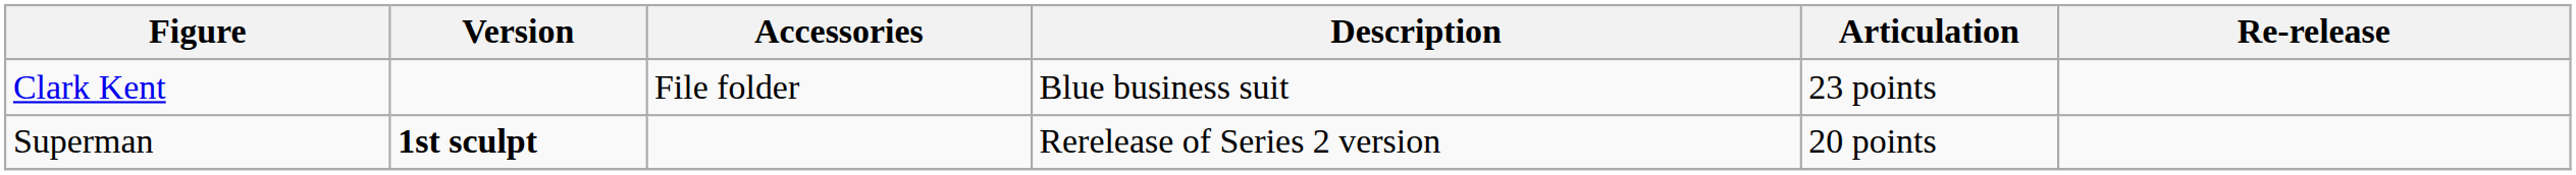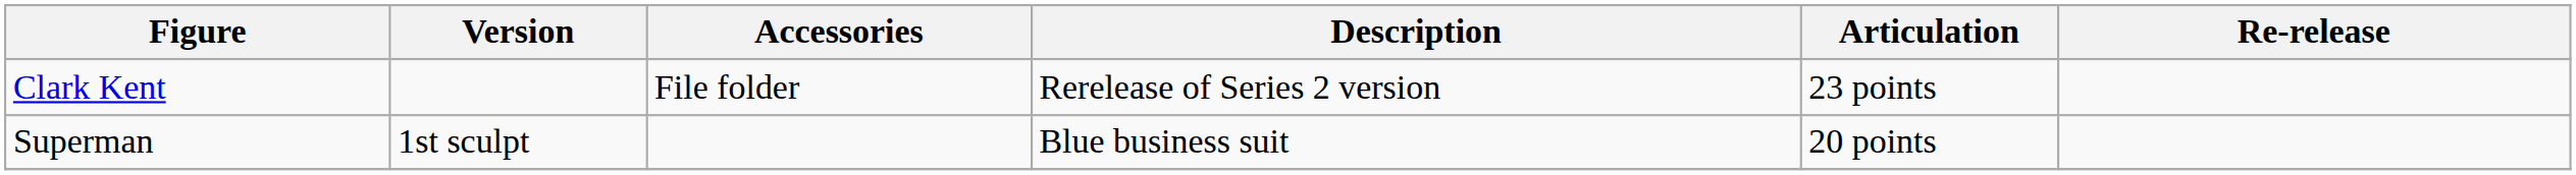 <table class="wikitable" width="75%">
 <tr>
 <th width=15%><strong>Figure</strong></th>
 <th width=10%><strong>Version</strong></th>
 <th width=15%><strong>Accessories</strong></th>
 <th width=30%><strong>Description</strong></th>
 <th width=10%><strong>Articulation</strong></th>
 <th width=20%><strong>Re-release</strong></th>
 </tr>
 <tr>
 <td><a href='#'>Clark Kent</a></td>
 <td></td>
 <td>File folder</td>
-<td>Blue business suit</td>
+<td>Rerelease of Series 2 version</td>
 <td>23 points</td>
 <td></td>
 </tr>
 <tr>
 <td>Superman</td>
-<td><strong>1st sculpt</strong></td>
+<td>1st sculpt</td>
 <td></td>
-<td>Rerelease of Series 2 version</td>
+<td>Blue business suit</td>
 <td>20 points</td>
 <td></td>
 </tr>
 <tr>
 </tr>
 </table>
